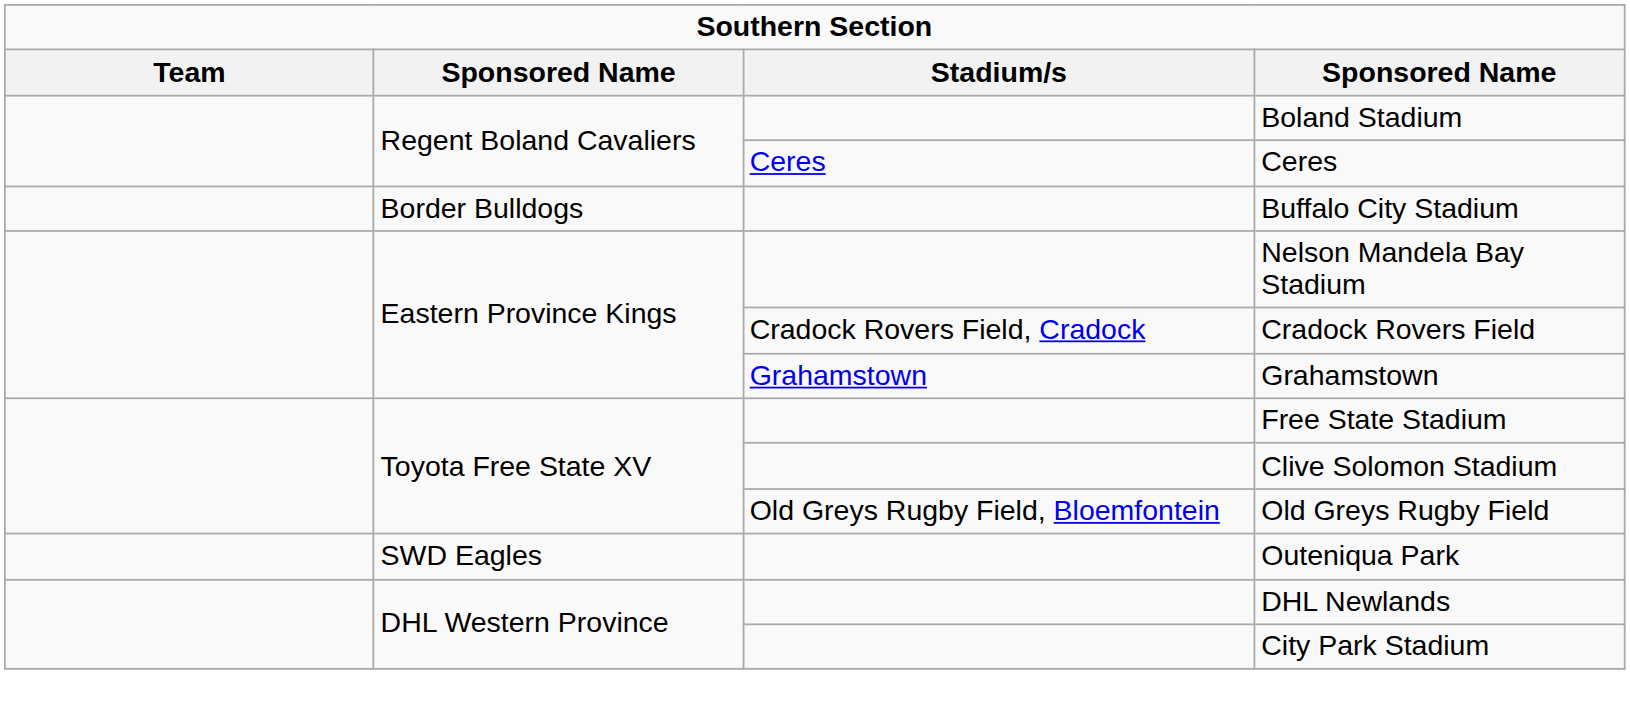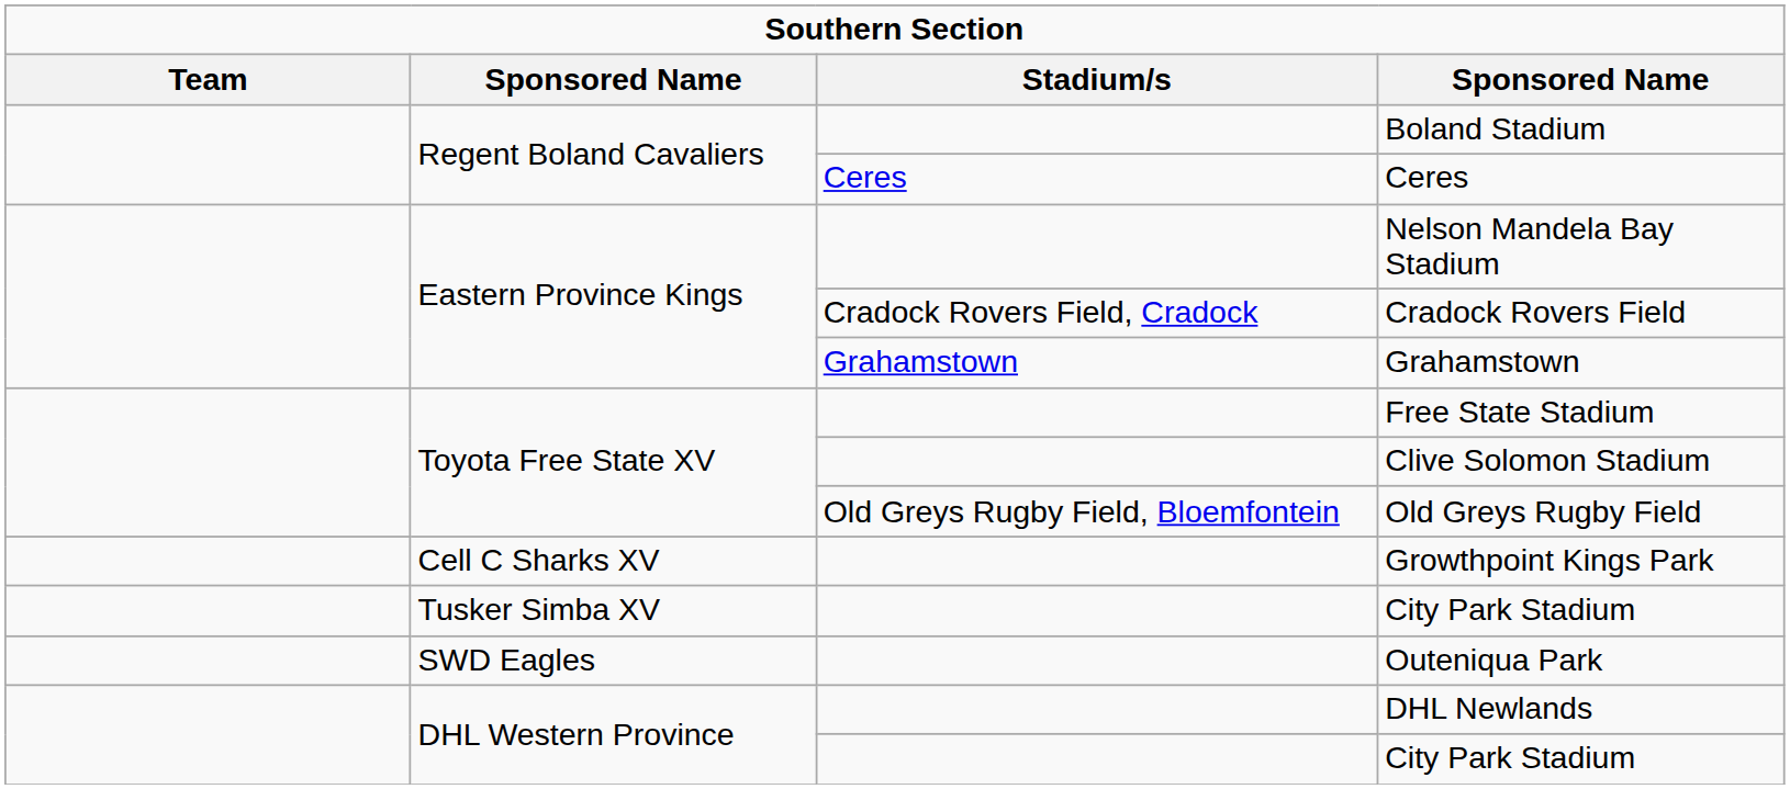 <table class="wikitable">
 <tr>
 <td colspan=4 align=center><strong>Southern Section</strong></td>
 </tr>
 <tr>
 <th width="200">Team</th>
 <th width="200">Sponsored Name</th>
 <th width="280">Stadium/s</th>
 <th width="200">Sponsored Name</th>
 </tr>
 <tr>
 <td rowspan=2></td>
 <td rowspan=2>Regent Boland Cavaliers</td>
 <td></td>
 <td>Boland Stadium</td>
 </tr>
 <tr>
 <td><a href='#'>Ceres</a></td>
 <td>Ceres</td>
-</tr>
-<tr>
-<td></td>
-<td>Border Bulldogs</td>
-<td></td>
-<td>Buffalo City Stadium</td>
 </tr>
 <tr>
 <td rowspan=3></td>
 <td rowspan=3>Eastern Province Kings</td>
 <td></td>
 <td>Nelson Mandela Bay Stadium</td>
 </tr>
 <tr>
 <td>Cradock Rovers Field, <a href='#'>Cradock</a></td>
 <td>Cradock Rovers Field</td>
 </tr>
 <tr>
 <td><a href='#'>Grahamstown</a></td>
 <td>Grahamstown</td>
 </tr>
 <tr>
 <td rowspan=3></td>
 <td rowspan=3>Toyota Free State XV</td>
 <td></td>
 <td>Free State Stadium</td>
 </tr>
 <tr>
 <td></td>
 <td>Clive Solomon Stadium</td>
 </tr>
 <tr>
 <td>Old Greys Rugby Field, <a href='#'>Bloemfontein</a></td>
 <td>Old Greys Rugby Field</td>
 </tr>
 <tr>
 <td></td>
+<td>Cell C Sharks XV</td>
+<td></td>
+<td>Growthpoint Kings Park</td>
+</tr>
+<tr>
+<td></td>
+<td>Tusker Simba XV</td>
+<td></td>
+<td>City Park Stadium</td>
+</tr>
+<tr>
+<td></td>
 <td>SWD Eagles</td>
 <td></td>
 <td>Outeniqua Park</td>
 </tr>
 <tr>
 <td rowspan=2></td>
 <td rowspan=2>DHL Western Province</td>
 <td></td>
 <td>DHL Newlands</td>
 </tr>
 <tr>
 <td></td>
 <td>City Park Stadium</td>
 </tr>
 </table>
